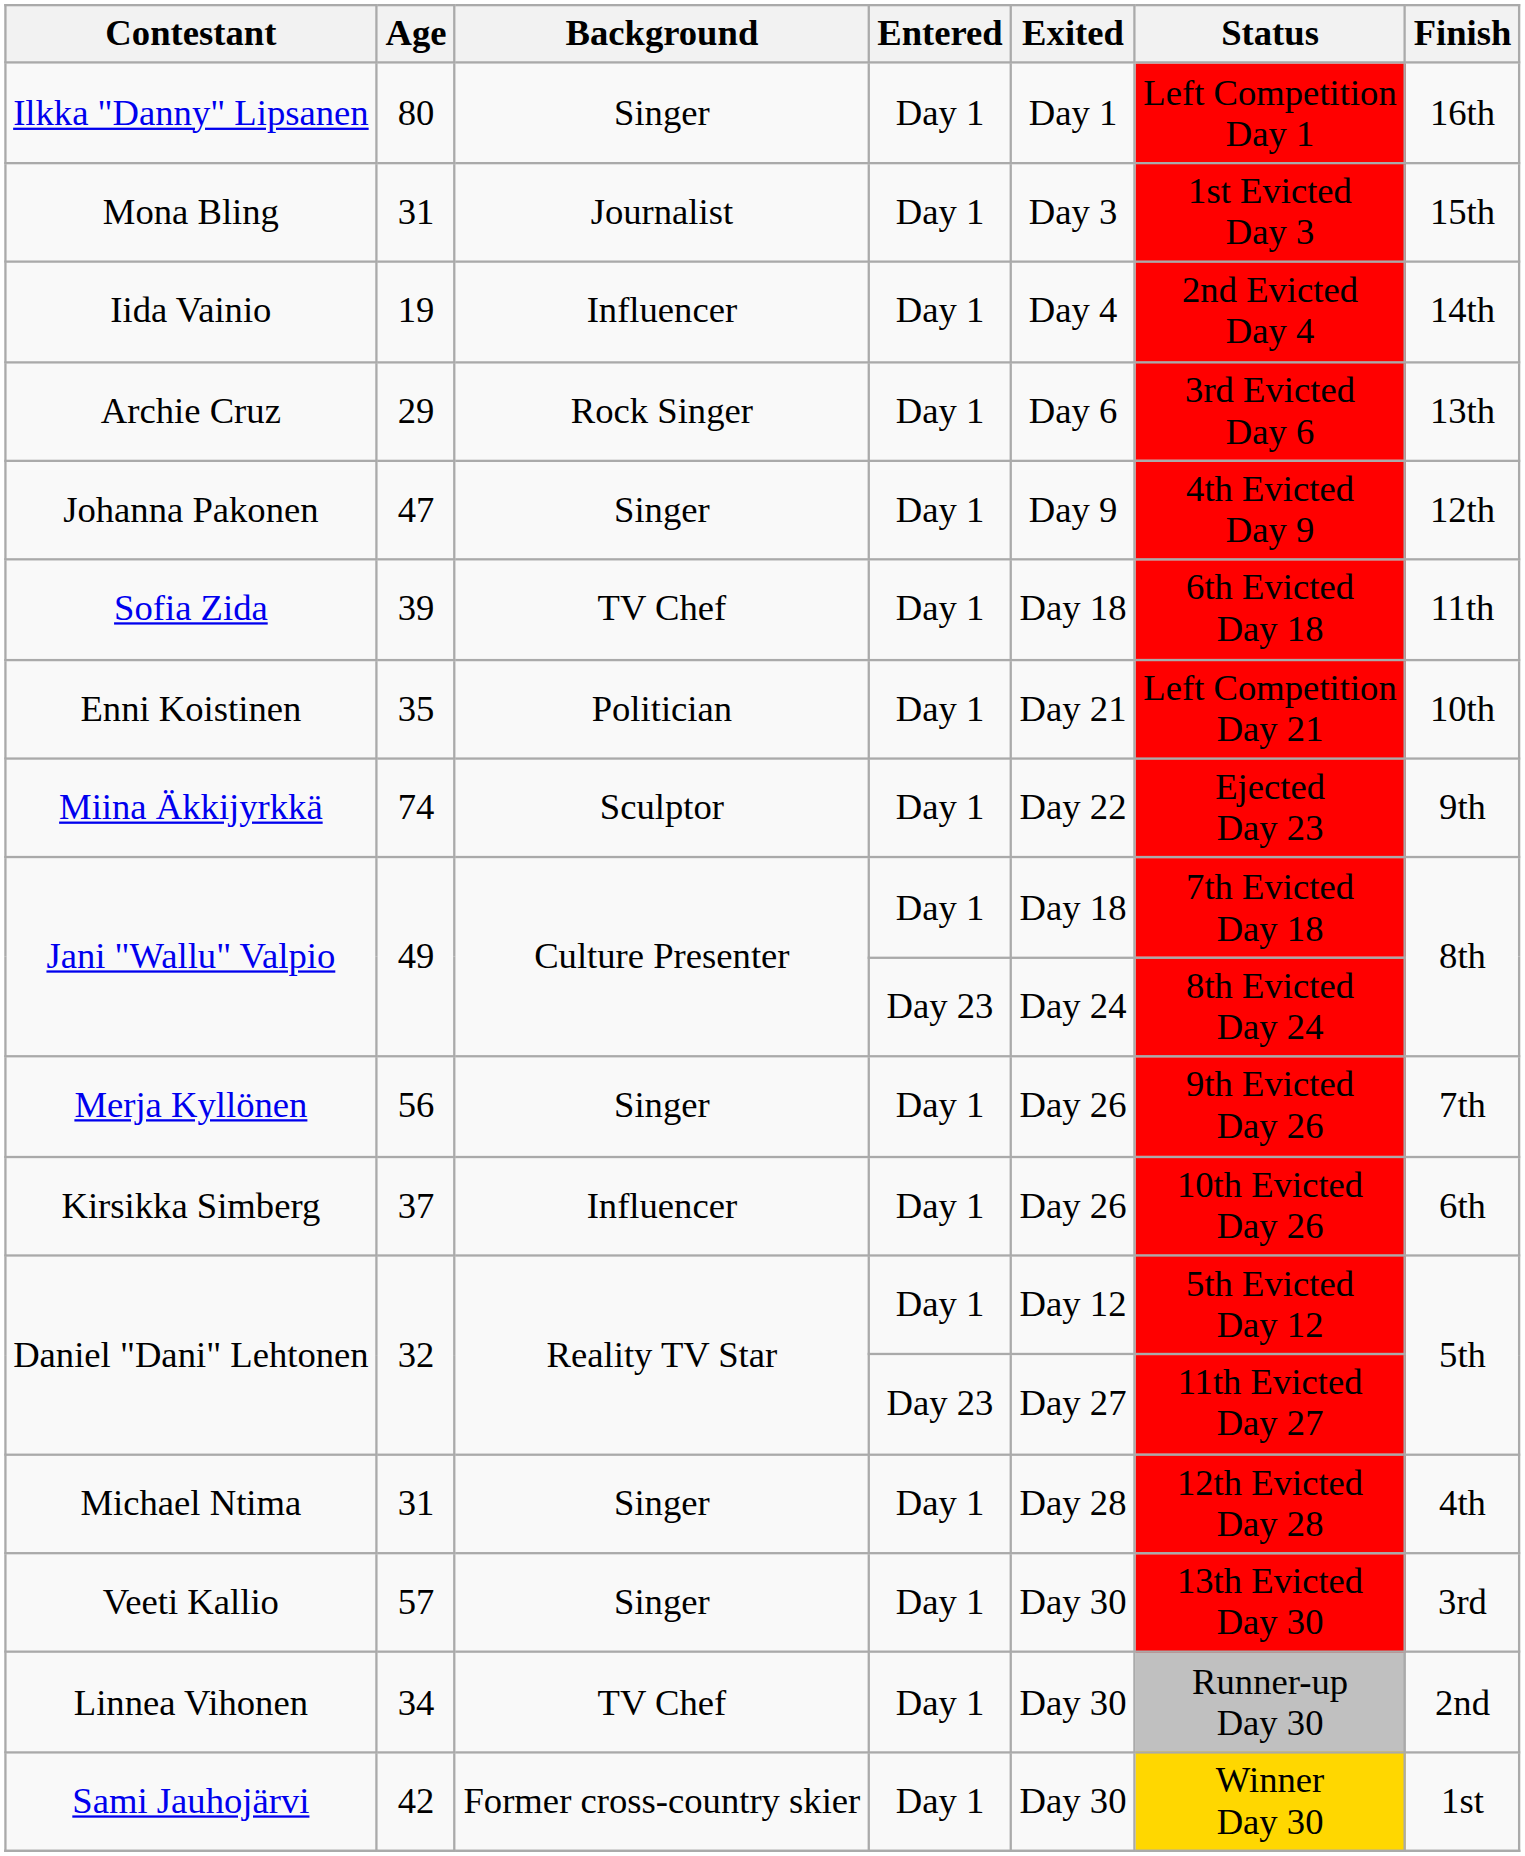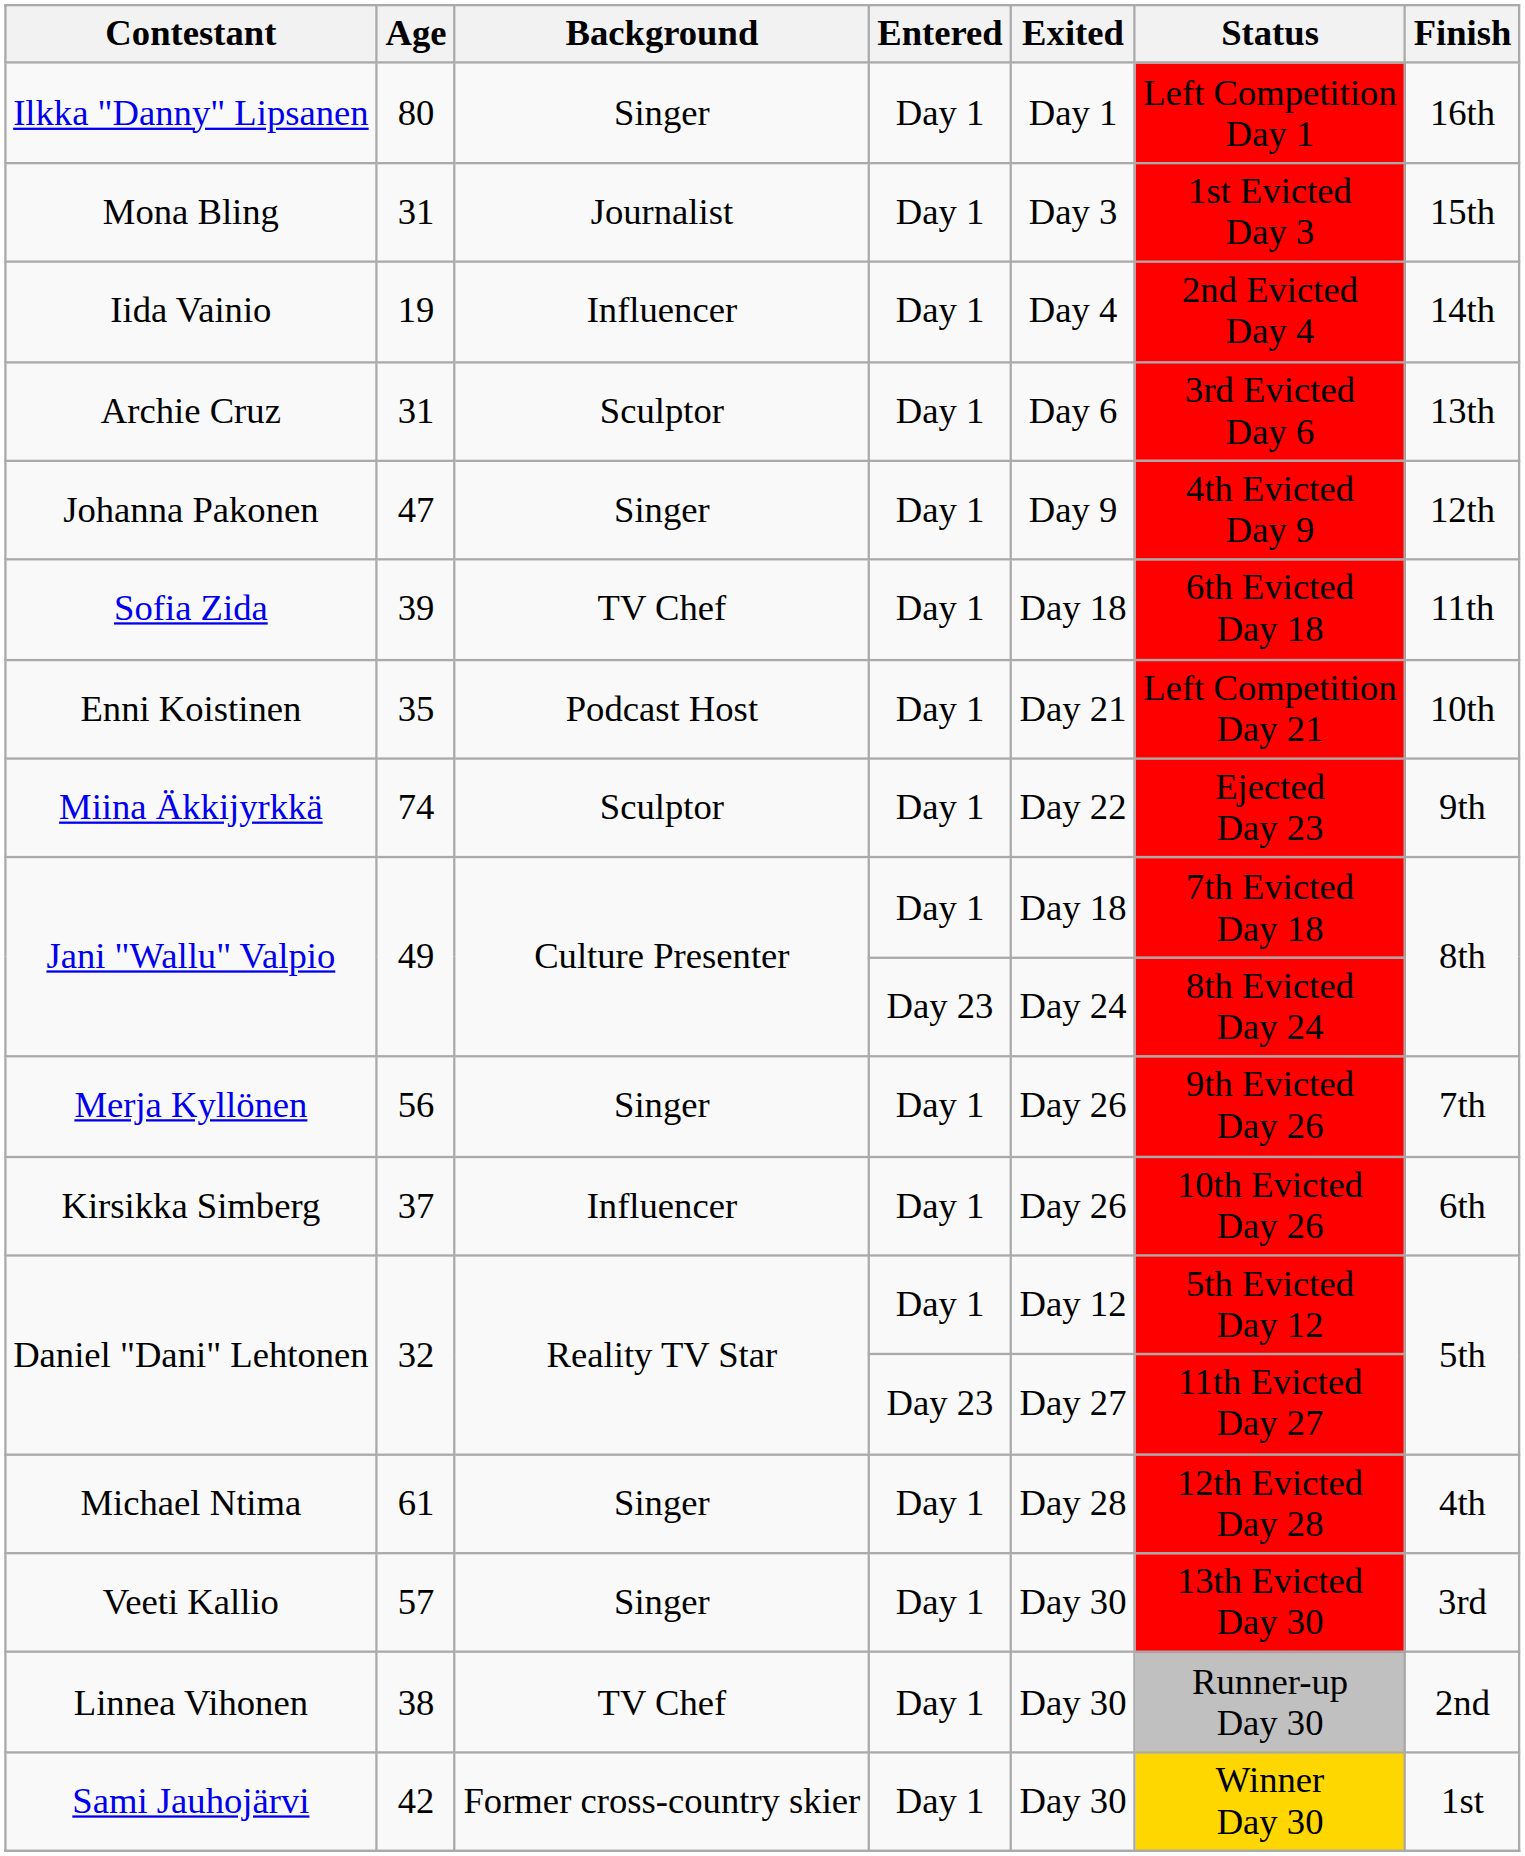 <table class="wikitable sortable" style="margin:auto; text-align:center">
 <tr>
 <th>Contestant</th>
 <th>Age</th>
 <th>Background</th>
 <th>Entered</th>
 <th>Exited</th>
 <th>Status</th>
 <th>Finish</th>
 </tr>
 <tr>
 <td><a href='#'>Ilkka "Danny" Lipsanen</a></td>
 <td>80</td>
 <td>Singer</td>
 <td>Day 1</td>
 <td>Day 1</td>
 <td style="background:#ff0000;">Left Competition<br>Day 1</td>
 <td>16th</td>
 </tr>
 <tr>
 <td>Mona Bling</td>
 <td>31</td>
 <td>Journalist</td>
 <td>Day 1</td>
 <td>Day 3</td>
 <td style="background:#ff0000;">1st Evicted<br>Day 3</td>
 <td>15th</td>
 </tr>
 <tr>
 <td>Iida Vainio</td>
 <td>19</td>
 <td>Influencer</td>
 <td>Day 1</td>
 <td>Day 4</td>
 <td style="background:#ff0000;">2nd Evicted<br>Day 4</td>
 <td>14th</td>
 </tr>
 <tr>
 <td>Archie Cruz</td>
-<td>29</td>
-<td>Rock Singer</td>
+<td>31</td>
+<td>Sculptor</td>
 <td>Day 1</td>
 <td>Day 6</td>
 <td style="background:#ff0000;">3rd Evicted<br>Day 6</td>
 <td>13th</td>
 </tr>
 <tr>
 <td>Johanna Pakonen</td>
 <td>47</td>
 <td>Singer</td>
 <td>Day 1</td>
 <td>Day 9</td>
 <td style="background:#ff0000;">4th Evicted<br>Day 9</td>
 <td>12th</td>
 </tr>
 <tr>
 <td><a href='#'>Sofia Zida</a></td>
 <td>39</td>
 <td>TV Chef</td>
 <td>Day 1</td>
 <td>Day 18</td>
 <td style="background:#ff0000;">6th Evicted<br>Day 18</td>
 <td>11th</td>
 </tr>
 <tr>
 <td>Enni Koistinen</td>
 <td>35</td>
-<td>Politician</td>
+<td>Podcast Host</td>
 <td>Day 1</td>
 <td>Day 21</td>
 <td style="background:#ff0000;">Left Competition<br>Day 21</td>
 <td>10th</td>
 </tr>
 <tr>
 <td><a href='#'>Miina Äkkijyrkkä</a></td>
 <td>74</td>
 <td>Sculptor</td>
 <td>Day 1</td>
 <td>Day 22</td>
 <td style="background:#ff0000;">Ejected<br>Day 23</td>
 <td>9th</td>
 </tr>
 <tr>
 <td rowspan="2"><a href='#'>Jani "Wallu" Valpio</a></td>
 <td rowspan="2">49</td>
 <td rowspan="2">Culture Presenter</td>
 <td rowspan="1">Day 1</td>
 <td rowspan="1">Day 18</td>
 <td rowspan="1" style="background:#ff0000;">7th Evicted<br>Day 18</td>
 <td rowspan="2">8th</td>
 </tr>
 <tr>
 <td rowspan="1">Day 23</td>
 <td rowspan="1">Day 24</td>
 <td rowspan="1" style="background:#ff0000;">8th Evicted<br>Day 24</td>
 </tr>
 <tr>
 <td><a href='#'>Merja Kyllönen</a></td>
 <td>56</td>
 <td>Singer</td>
 <td>Day 1</td>
 <td>Day 26</td>
 <td style="background:#ff0000;">9th Evicted<br>Day 26</td>
 <td>7th</td>
 </tr>
 <tr>
 <td>Kirsikka Simberg</td>
 <td>37</td>
 <td>Influencer</td>
 <td>Day 1</td>
 <td>Day 26</td>
 <td style="background:#ff0000;">10th Evicted<br>Day 26</td>
 <td>6th</td>
 </tr>
 <tr>
 <td rowspan="2">Daniel "Dani" Lehtonen</td>
 <td rowspan="2">32</td>
 <td rowspan="2">Reality TV Star</td>
 <td rowspan="1">Day 1</td>
 <td rowspan="1">Day 12</td>
 <td rowspan="1" style="background:#ff0000;">5th Evicted<br>Day 12</td>
 <td rowspan="2">5th</td>
 </tr>
 <tr>
 <td rowspan="1">Day 23</td>
 <td rowspan="1">Day 27</td>
 <td rowspan="1" style="background:#ff0000;">11th Evicted<br>Day 27</td>
 </tr>
 <tr>
 <td>Michael Ntima</td>
-<td>31</td>
+<td>61</td>
 <td>Singer</td>
 <td>Day 1</td>
 <td>Day 28</td>
 <td style="background:#ff0000;">12th Evicted<br>Day 28</td>
 <td>4th</td>
 </tr>
 <tr>
 <td>Veeti Kallio</td>
 <td>57</td>
 <td>Singer</td>
 <td>Day 1</td>
 <td>Day 30</td>
 <td style="background:#ff0000;">13th Evicted<br>Day 30</td>
 <td>3rd</td>
 </tr>
 <tr>
 <td>Linnea Vihonen</td>
-<td>34</td>
+<td>38</td>
 <td>TV Chef</td>
 <td>Day 1</td>
 <td>Day 30</td>
 <td style="background:silver">Runner-up<br>Day 30</td>
 <td>2nd</td>
 </tr>
 <tr>
 <td><a href='#'>Sami Jauhojärvi</a></td>
 <td>42</td>
 <td>Former cross-country skier</td>
 <td>Day 1</td>
 <td>Day 30</td>
 <td style="background:gold">Winner<br>Day 30</td>
 <td>1st</td>
 </tr>
 <tr>
 </tr>
 </table>
